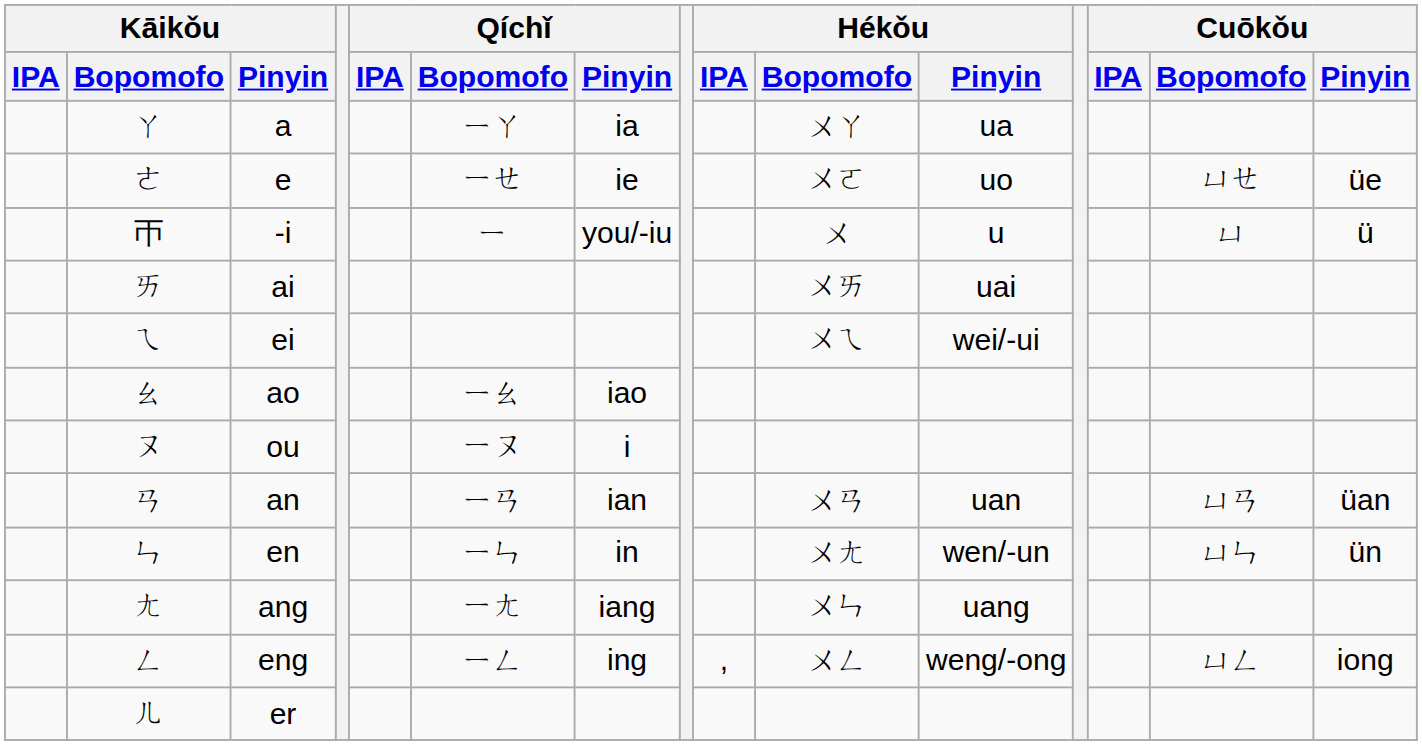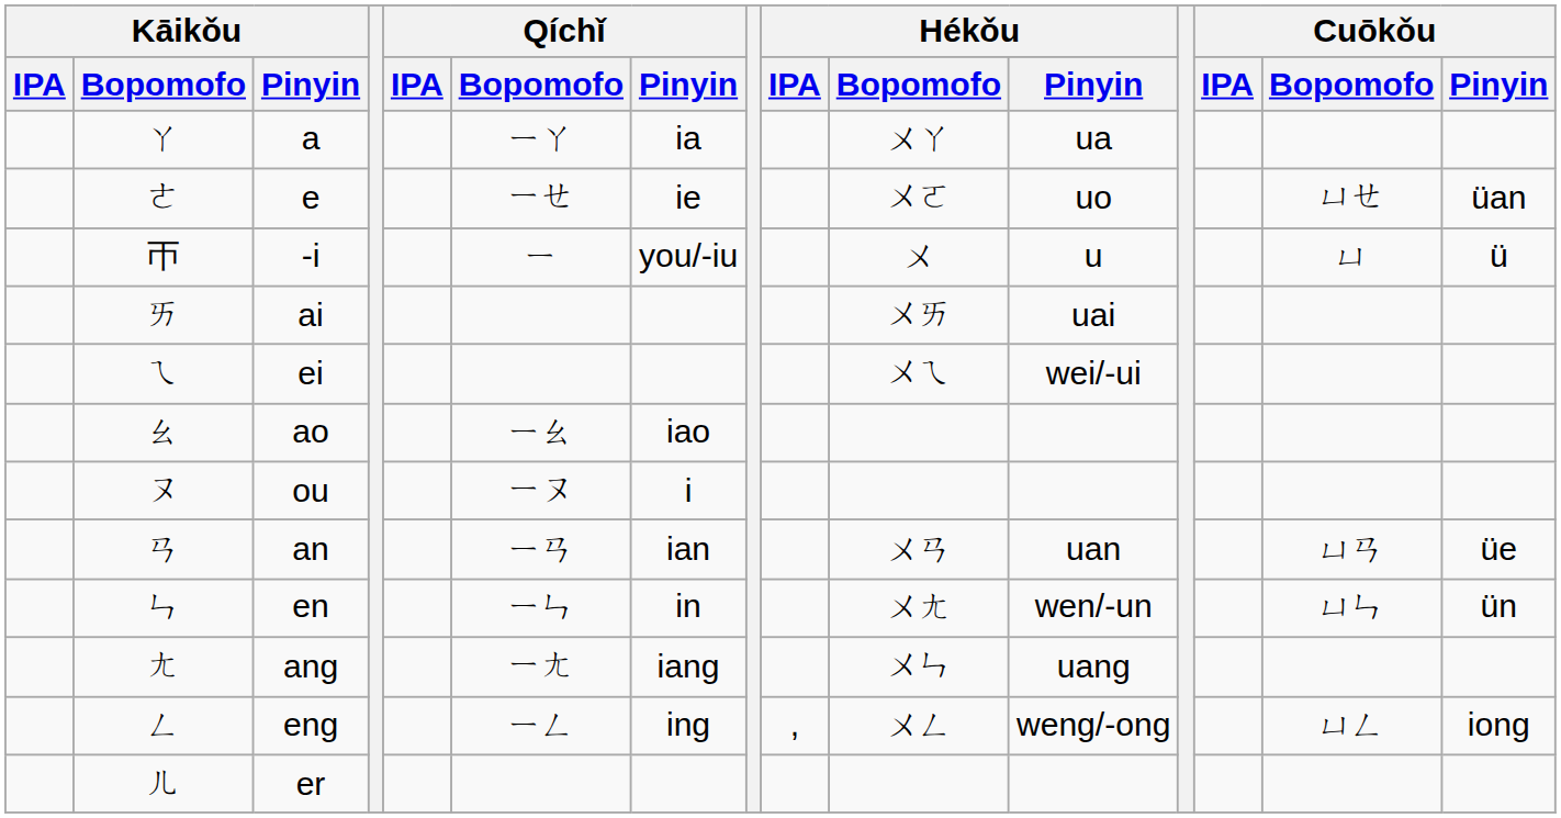 <table class="wikitable" align="center" style="text-align:center">
 <tr>
 <th colspan=3>Kāikǒu</th>
 <th rowspan="14"></th>
 <th colspan=3>Qíchǐ</th>
 <th rowspan="14"></th>
 <th colspan=3>Hékǒu</th>
 <th rowspan="14"></th>
 <th colspan=3>Cuōkǒu</th>
 </tr>
 <tr>
 <th><a href='#'>IPA</a></th>
 <th><a href='#'>Bopomofo</a></th>
 <th><a href='#'>Pinyin</a></th>
 <th><a href='#'>IPA</a></th>
 <th><a href='#'>Bopomofo</a></th>
 <th><a href='#'>Pinyin</a></th>
 <th><a href='#'>IPA</a></th>
 <th><a href='#'>Bopomofo</a></th>
 <th><a href='#'>Pinyin</a></th>
 <th><a href='#'>IPA</a></th>
 <th><a href='#'>Bopomofo</a></th>
 <th><a href='#'>Pinyin</a></th>
 </tr>
 <tr>
 <td></td>
 <td>ㄚ</td>
 <td>a</td>
 <td></td>
 <td>ㄧㄚ</td>
 <td>ia</td>
 <td></td>
 <td>ㄨㄚ</td>
 <td>ua</td>
 <td></td>
 <td></td>
 <td></td>
 </tr>
 <tr>
 <td></td>
 <td>ㄜ</td>
 <td>e</td>
 <td></td>
 <td>ㄧㄝ</td>
 <td>ie</td>
 <td></td>
 <td>ㄨㄛ</td>
 <td>uo</td>
 <td></td>
 <td>ㄩㄝ</td>
-<td>üe</td>
+<td>üan</td>
 </tr>
 <tr>
 <td></td>
 <td>ㄭ</td>
 <td>-i</td>
 <td></td>
 <td>ㄧ</td>
 <td>you/-iu</td>
 <td></td>
 <td>ㄨ</td>
 <td>u</td>
 <td></td>
 <td>ㄩ</td>
 <td>ü</td>
 </tr>
 <tr>
 <td></td>
 <td>ㄞ</td>
 <td>ai</td>
 <td></td>
 <td></td>
 <td></td>
 <td></td>
 <td>ㄨㄞ</td>
 <td>uai</td>
 <td></td>
 <td></td>
 <td></td>
 </tr>
 <tr>
 <td></td>
 <td>ㄟ</td>
 <td>ei</td>
 <td></td>
 <td></td>
 <td></td>
 <td></td>
 <td>ㄨㄟ</td>
 <td>wei/-ui</td>
 <td></td>
 <td></td>
 <td></td>
 </tr>
 <tr>
 <td></td>
 <td>ㄠ</td>
 <td>ao</td>
 <td></td>
 <td>ㄧㄠ</td>
 <td>iao</td>
 <td></td>
 <td></td>
 <td></td>
 <td></td>
 <td></td>
 <td></td>
 </tr>
 <tr>
 <td></td>
 <td>ㄡ</td>
 <td>ou</td>
 <td></td>
 <td>ㄧㄡ</td>
 <td>i</td>
 <td></td>
 <td></td>
 <td></td>
 <td></td>
 <td></td>
 <td></td>
 </tr>
 <tr>
 <td></td>
 <td>ㄢ</td>
 <td>an</td>
 <td></td>
 <td>ㄧㄢ</td>
 <td>ian</td>
 <td></td>
 <td>ㄨㄢ</td>
 <td>uan</td>
 <td></td>
 <td>ㄩㄢ</td>
-<td>üan</td>
+<td>üe</td>
 </tr>
 <tr>
 <td></td>
 <td>ㄣ</td>
 <td>en</td>
 <td></td>
 <td>ㄧㄣ</td>
 <td>in</td>
 <td></td>
 <td>ㄨㄤ</td>
 <td>wen/-un</td>
 <td></td>
 <td>ㄩㄣ</td>
 <td>ün</td>
 </tr>
 <tr>
 <td></td>
 <td>ㄤ</td>
 <td>ang</td>
 <td></td>
 <td>ㄧㄤ</td>
 <td>iang</td>
 <td></td>
 <td>ㄨㄣ</td>
 <td>uang</td>
 <td></td>
 <td></td>
 <td></td>
 </tr>
 <tr>
 <td></td>
 <td>ㄥ</td>
 <td>eng</td>
 <td></td>
 <td>ㄧㄥ</td>
 <td>ing</td>
 <td>, </td>
 <td>ㄨㄥ</td>
 <td>weng/-ong</td>
 <td></td>
 <td>ㄩㄥ</td>
 <td>iong</td>
 </tr>
 <tr>
 <td></td>
 <td>ㄦ</td>
 <td>er</td>
 <td></td>
 <td></td>
 <td></td>
 <td></td>
 <td></td>
 <td></td>
 <td></td>
 <td></td>
 <td></td>
 </tr>
 </table>
